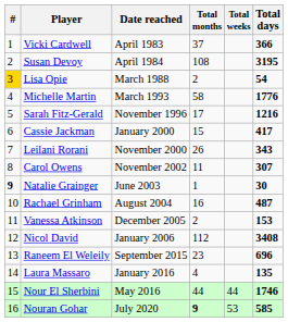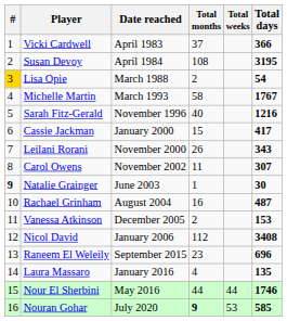 <table class="sortable wikitable">
 <tr>
 <th>#</th>
 <th>Player</th>
 <th>Date reached</th>
 <th><small>Total<br>months</small></th>
 <th><small>Total<br>weeks</small></th>
 <th>Total<br>days</th>
 </tr>
 <tr>
 <td>1</td>
 <td> <a href='#'>Vicki Cardwell</a></td>
 <td>April 1983</td>
 <td>37</td>
 <td></td>
 <td><strong>366</strong></td>
 </tr>
 <tr>
 <td>2</td>
 <td> <a href='#'>Susan Devoy</a></td>
 <td>April 1984</td>
 <td>108</td>
 <td></td>
 <td><strong>3195</strong></td>
 </tr>
 <tr>
 <td style="background: gold;">3</td>
 <td> <a href='#'>Lisa Opie</a></td>
 <td>March 1988</td>
 <td>2</td>
 <td></td>
 <td><strong>54</strong></td>
 </tr>
 <tr>
 <td>4</td>
 <td> <a href='#'>Michelle Martin</a></td>
 <td>March 1993</td>
 <td>58</td>
 <td></td>
-<td><strong>1776</strong></td>
+<td><strong>1767</strong></td>
 </tr>
 <tr>
 <td>5</td>
 <td> <a href='#'>Sarah Fitz-Gerald</a></td>
 <td>November 1996</td>
-<td>17</td>
+<td>40</td>
 <td></td>
 <td><strong>1216</strong></td>
 </tr>
 <tr>
 <td>6</td>
 <td> <a href='#'>Cassie Jackman</a></td>
 <td>January 2000</td>
 <td>15</td>
 <td></td>
 <td><strong>417</strong></td>
 </tr>
 <tr>
 <td>7</td>
 <td> <a href='#'>Leilani Rorani</a></td>
 <td>November 2000</td>
 <td>26</td>
 <td></td>
 <td><strong>343</strong></td>
 </tr>
 <tr>
 <td>8</td>
 <td> <a href='#'>Carol Owens</a></td>
 <td>November 2002</td>
 <td>11</td>
 <td></td>
 <td><strong>307</strong></td>
 </tr>
 <tr>
 <td><strong>9</strong></td>
 <td> <a href='#'>Natalie Grainger</a></td>
 <td>June 2003</td>
 <td>1</td>
 <td></td>
 <td><strong>30</strong></td>
 </tr>
 <tr>
 <td>10</td>
 <td> <a href='#'>Rachael Grinham</a></td>
 <td>August 2004</td>
 <td>16</td>
 <td></td>
 <td><strong>487</strong></td>
 </tr>
 <tr>
 <td>11</td>
 <td> <a href='#'>Vanessa Atkinson</a></td>
 <td>December 2005</td>
 <td>2</td>
 <td></td>
 <td><strong>153</strong></td>
 </tr>
 <tr>
 <td>12</td>
 <td> <a href='#'>Nicol David</a></td>
 <td>January 2006</td>
 <td>112</td>
 <td></td>
 <td><strong>3408</strong></td>
 </tr>
 <tr>
 <td>13</td>
 <td> <a href='#'>Raneem El Weleily</a></td>
 <td>September 2015</td>
 <td>23</td>
 <td></td>
 <td><strong>696</strong></td>
 </tr>
 <tr>
 <td>14</td>
 <td> <a href='#'>Laura Massaro</a></td>
 <td>January 2016</td>
 <td>4</td>
 <td></td>
 <td><strong>135</strong></td>
 </tr>
 <tr style="background:#cfc;">
 <td>15</td>
 <td> <a href='#'>Nour El Sherbini</a></td>
 <td>May 2016</td>
 <td>44</td>
 <td>44</td>
 <td><strong>1746</strong></td>
 </tr>
 <tr style="background:#cfc;">
 <td>16</td>
 <td> <a href='#'>Nouran Gohar</a></td>
 <td>July 2020</td>
 <td><strong>9</strong></td>
 <td>53</td>
 <td><strong>585</strong></td>
 </tr>
 </table>
